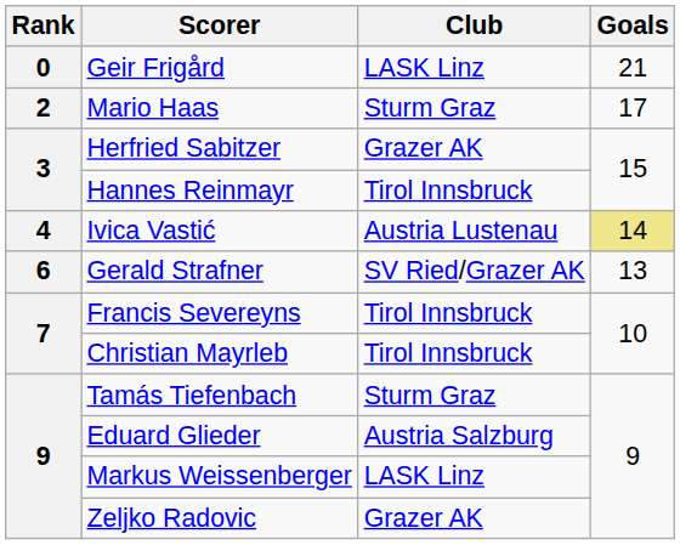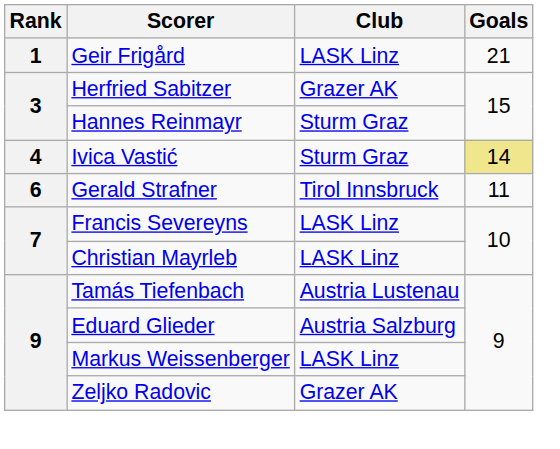 <table class="wikitable" style="text-align:center">
 <tr>
 <th>Rank</th>
 <th>Scorer</th>
 <th>Club</th>
 <th>Goals</th>
 </tr>
 <tr>
-<th>0</th>
+<th>1</th>
 <td align="left"> <a href='#'>Geir Frigård</a></td>
 <td align="left"><a href='#'>LASK Linz</a></td>
 <td>21</td>
-</tr>
-<tr>
-<th>2</th>
-<td align="left"> <a href='#'>Mario Haas</a></td>
-<td align="left"><a href='#'>Sturm Graz</a></td>
-<td>17</td>
 </tr>
 <tr>
 <th rowspan="2">3</th>
 <td align="left"> <a href='#'>Herfried Sabitzer</a></td>
 <td align="left"><a href='#'>Grazer AK</a></td>
 <td rowspan="2">15</td>
 </tr>
 <tr>
 <td align="left"> <a href='#'>Hannes Reinmayr</a></td>
-<td align="left"><a href='#'>Tirol Innsbruck</a></td>
+<td align="left"><a href='#'>Sturm Graz</a></td>
 </tr>
 <tr>
 <th>4</th>
 <td align="left"> <a href='#'>Ivica Vastić</a></td>
-<td align="left"><a href='#'>Austria Lustenau</a></td>
+<td align="left"><a href='#'>Sturm Graz</a></td>
 <td style="background: khaki;">14</td>
 </tr>
 <tr>
 <th>6</th>
 <td align="left"> <a href='#'>Gerald Strafner</a></td>
-<td align="left"><a href='#'>SV Ried</a>/<a href='#'>Grazer AK</a></td>
-<td>13</td>
+<td align="left"><a href='#'>Tirol Innsbruck</a></td>
+<td>11</td>
 </tr>
 <tr>
 <th rowspan="2">7</th>
 <td align="left"> <a href='#'>Francis Severeyns</a></td>
-<td align="left"><a href='#'>Tirol Innsbruck</a></td>
+<td align="left"><a href='#'>LASK Linz</a></td>
 <td rowspan="2">10</td>
 </tr>
 <tr>
 <td align="left"> <a href='#'>Christian Mayrleb</a></td>
-<td align="left"><a href='#'>Tirol Innsbruck</a></td>
+<td align="left"><a href='#'>LASK Linz</a></td>
 </tr>
 <tr>
 <th rowspan="4">9</th>
 <td align="left"> <a href='#'>Tamás Tiefenbach</a></td>
-<td align="left"><a href='#'>Sturm Graz</a></td>
+<td align="left"><a href='#'>Austria Lustenau</a></td>
 <td rowspan="4">9</td>
 </tr>
 <tr>
 <td align="left"> <a href='#'>Eduard Glieder</a></td>
 <td align="left"><a href='#'>Austria Salzburg</a></td>
 </tr>
 <tr>
 <td align="left"> <a href='#'>Markus Weissenberger</a></td>
 <td align="left"><a href='#'>LASK Linz</a></td>
 </tr>
 <tr>
 <td align="left"> <a href='#'>Zeljko Radovic</a></td>
 <td align="left"><a href='#'>Grazer AK</a></td>
 </tr>
 </table>
